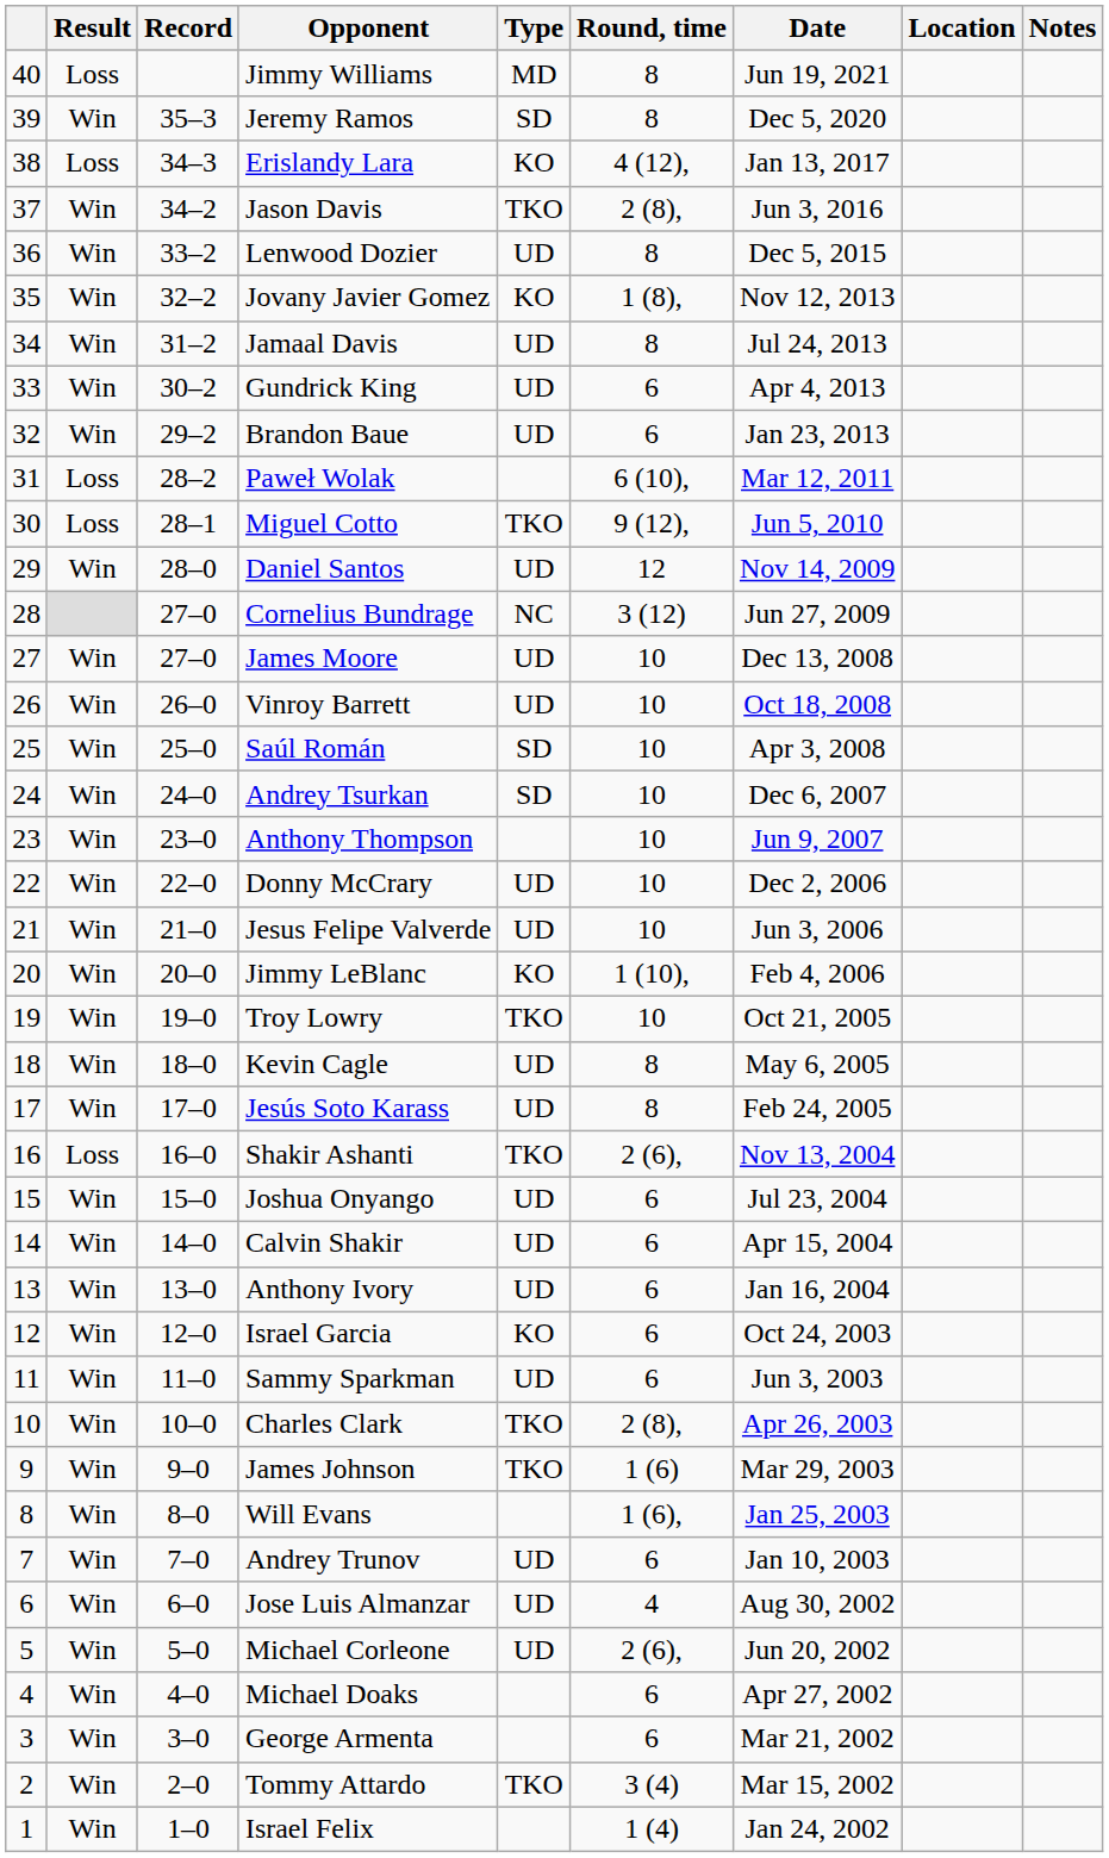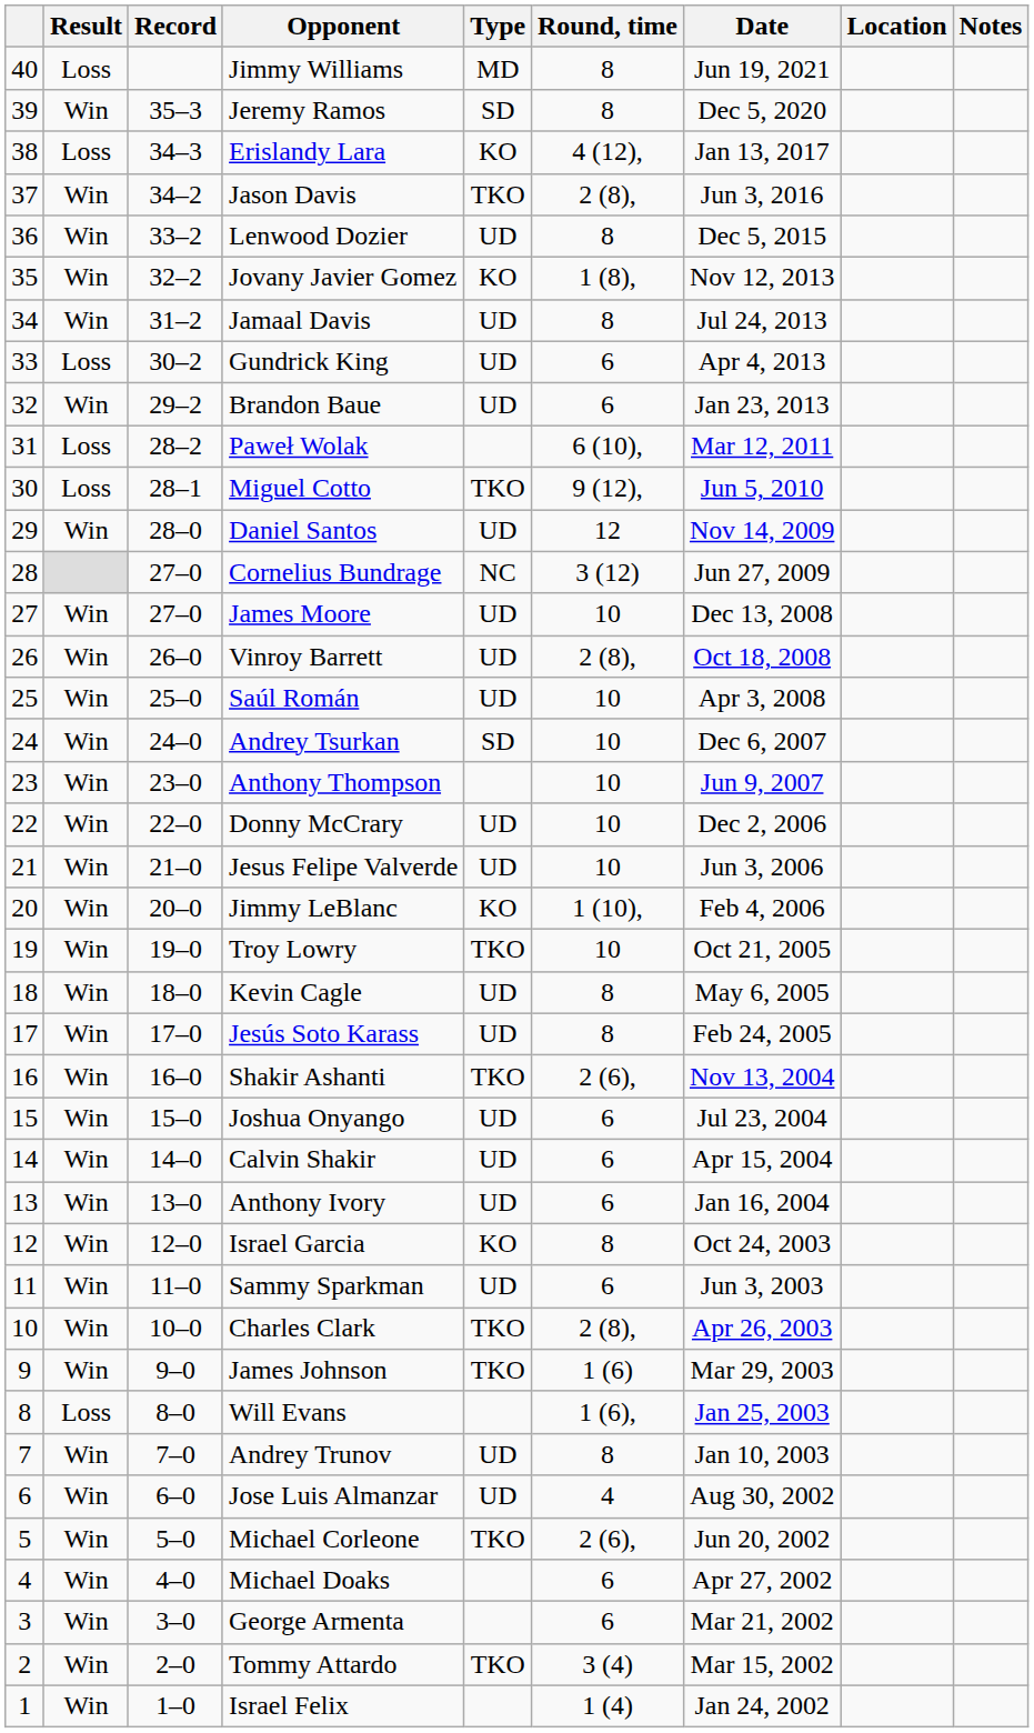 <table class="wikitable" style="text-align:center">
 <tr>
 <th></th>
 <th>Result</th>
 <th>Record</th>
 <th>Opponent</th>
 <th>Type</th>
 <th>Round, time</th>
 <th>Date</th>
 <th>Location</th>
 <th>Notes</th>
 </tr>
 <tr>
 <td>40</td>
 <td>Loss</td>
 <td></td>
 <td style="text-align:left;">Jimmy Williams</td>
 <td>MD</td>
 <td>8</td>
 <td>Jun 19, 2021</td>
 <td style="text-align:left;"></td>
 <td style="text-align:left;"></td>
 </tr>
 <tr>
 <td>39</td>
 <td>Win</td>
 <td>35–3 </td>
 <td style="text-align:left;">Jeremy Ramos</td>
 <td>SD</td>
 <td>8</td>
 <td>Dec 5, 2020</td>
 <td style="text-align:left;"></td>
 <td></td>
 </tr>
 <tr>
 <td>38</td>
 <td>Loss</td>
 <td>34–3 </td>
 <td style="text-align:left;"><a href='#'>Erislandy Lara</a></td>
 <td>KO</td>
 <td>4 (12), </td>
 <td>Jan 13, 2017</td>
 <td style="text-align:left;"></td>
 <td style="text-align:left;"></td>
 </tr>
 <tr>
 <td>37</td>
 <td>Win</td>
 <td>34–2 </td>
 <td style="text-align:left;">Jason Davis</td>
 <td>TKO</td>
 <td>2 (8), </td>
 <td>Jun 3, 2016</td>
 <td style="text-align:left;"></td>
 <td></td>
 </tr>
 <tr>
 <td>36</td>
 <td>Win</td>
 <td>33–2 </td>
 <td style="text-align:left;">Lenwood Dozier</td>
 <td>UD</td>
 <td>8</td>
 <td>Dec 5, 2015</td>
 <td style="text-align:left;"></td>
 <td></td>
 </tr>
 <tr>
 <td>35</td>
 <td>Win</td>
 <td>32–2 </td>
 <td style="text-align:left;">Jovany Javier Gomez</td>
 <td>KO</td>
 <td>1 (8), </td>
 <td>Nov 12, 2013</td>
 <td style="text-align:left;"></td>
 <td></td>
 </tr>
 <tr>
 <td>34</td>
 <td>Win</td>
 <td>31–2 </td>
 <td style="text-align:left;">Jamaal Davis</td>
 <td>UD</td>
 <td>8</td>
 <td>Jul 24, 2013</td>
 <td style="text-align:left;"></td>
 <td></td>
 </tr>
 <tr>
 <td>33</td>
-<td>Win</td>
+<td>Loss</td>
 <td>30–2 </td>
 <td style="text-align:left;">Gundrick King</td>
 <td>UD</td>
 <td>6</td>
 <td>Apr 4, 2013</td>
 <td style="text-align:left;"></td>
 <td></td>
 </tr>
 <tr>
 <td>32</td>
 <td>Win</td>
 <td>29–2 </td>
 <td style="text-align:left;">Brandon Baue</td>
 <td>UD</td>
 <td>6</td>
 <td>Jan 23, 2013</td>
 <td style="text-align:left;"></td>
 <td></td>
 </tr>
 <tr>
 <td>31</td>
 <td>Loss</td>
 <td>28–2 </td>
 <td style="text-align:left;"><a href='#'>Paweł Wolak</a></td>
 <td></td>
 <td>6 (10), </td>
 <td><a href='#'>Mar 12, 2011</a></td>
 <td style="text-align:left;"></td>
 <td></td>
 </tr>
 <tr>
 <td>30</td>
 <td>Loss</td>
 <td>28–1 </td>
 <td style="text-align:left;"><a href='#'>Miguel Cotto</a></td>
 <td>TKO</td>
 <td>9 (12), </td>
 <td><a href='#'>Jun 5, 2010</a></td>
 <td style="text-align:left;"></td>
 <td style="text-align:left;"></td>
 </tr>
 <tr>
 <td>29</td>
 <td>Win</td>
 <td>28–0 </td>
 <td style="text-align:left;"><a href='#'>Daniel Santos</a></td>
 <td>UD</td>
 <td>12</td>
 <td><a href='#'>Nov 14, 2009</a></td>
 <td style="text-align:left;"></td>
 <td style="text-align:left;"></td>
 </tr>
 <tr>
 <td>28</td>
 <td style="background:#DDD"></td>
 <td>27–0 </td>
 <td style="text-align:left;"><a href='#'>Cornelius Bundrage</a></td>
 <td>NC</td>
 <td>3 (12)</td>
 <td>Jun 27, 2009</td>
 <td style="text-align:left;"></td>
 <td style="text-align:left;"></td>
 </tr>
 <tr>
 <td>27</td>
 <td>Win</td>
 <td>27–0</td>
 <td style="text-align:left;"><a href='#'>James Moore</a></td>
 <td>UD</td>
 <td>10</td>
 <td>Dec 13, 2008</td>
 <td style="text-align:left;"></td>
 <td style="text-align:left;"></td>
 </tr>
 <tr>
 <td>26</td>
 <td>Win</td>
 <td>26–0</td>
 <td style="text-align:left;">Vinroy Barrett</td>
 <td>UD</td>
-<td>10</td>
+<td>2 (8), </td>
 <td><a href='#'>Oct 18, 2008</a></td>
 <td style="text-align:left;"></td>
 <td></td>
 </tr>
 <tr>
 <td>25</td>
 <td>Win</td>
 <td>25–0</td>
 <td style="text-align:left;"><a href='#'>Saúl Román</a></td>
-<td>SD</td>
+<td>UD</td>
 <td>10</td>
 <td>Apr 3, 2008</td>
 <td style="text-align:left;"></td>
 <td style="text-align:left;"></td>
 </tr>
 <tr>
 <td>24</td>
 <td>Win</td>
 <td>24–0</td>
 <td style="text-align:left;"><a href='#'>Andrey Tsurkan</a></td>
 <td>SD</td>
 <td>10</td>
 <td>Dec 6, 2007</td>
 <td style="text-align:left;"></td>
 <td style="text-align:left;"></td>
 </tr>
 <tr>
 <td>23</td>
 <td>Win</td>
 <td>23–0</td>
 <td style="text-align:left;"><a href='#'>Anthony Thompson</a></td>
 <td></td>
 <td>10</td>
 <td><a href='#'>Jun 9, 2007</a></td>
 <td style="text-align:left;"></td>
 <td></td>
 </tr>
 <tr>
 <td>22</td>
 <td>Win</td>
 <td>22–0</td>
 <td style="text-align:left;">Donny McCrary</td>
 <td>UD</td>
 <td>10</td>
 <td>Dec 2, 2006</td>
 <td style="text-align:left;"></td>
 <td></td>
 </tr>
 <tr>
 <td>21</td>
 <td>Win</td>
 <td>21–0</td>
 <td style="text-align:left;">Jesus Felipe Valverde</td>
 <td>UD</td>
 <td>10</td>
 <td>Jun 3, 2006</td>
 <td style="text-align:left;"></td>
 <td></td>
 </tr>
 <tr>
 <td>20</td>
 <td>Win</td>
 <td>20–0</td>
 <td style="text-align:left;">Jimmy LeBlanc</td>
 <td>KO</td>
 <td>1 (10), </td>
 <td>Feb 4, 2006</td>
 <td style="text-align:left;"></td>
 <td></td>
 </tr>
 <tr>
 <td>19</td>
 <td>Win</td>
 <td>19–0</td>
 <td style="text-align:left;">Troy Lowry</td>
 <td>TKO</td>
 <td>10</td>
 <td>Oct 21, 2005</td>
 <td style="text-align:left;"></td>
 <td></td>
 </tr>
 <tr>
 <td>18</td>
 <td>Win</td>
 <td>18–0</td>
 <td style="text-align:left;">Kevin Cagle</td>
 <td>UD</td>
 <td>8</td>
 <td>May 6, 2005</td>
 <td style="text-align:left;"></td>
 <td></td>
 </tr>
 <tr>
 <td>17</td>
 <td>Win</td>
 <td>17–0</td>
 <td style="text-align:left;"><a href='#'>Jesús Soto Karass</a></td>
 <td>UD</td>
 <td>8</td>
 <td>Feb 24, 2005</td>
 <td style="text-align:left;"></td>
 <td></td>
 </tr>
 <tr>
 <td>16</td>
-<td>Loss</td>
+<td>Win</td>
 <td>16–0</td>
 <td style="text-align:left;">Shakir Ashanti</td>
 <td>TKO</td>
 <td>2 (6), </td>
 <td><a href='#'>Nov 13, 2004</a></td>
 <td style="text-align:left;"></td>
 <td></td>
 </tr>
 <tr>
 <td>15</td>
 <td>Win</td>
 <td>15–0</td>
 <td style="text-align:left;">Joshua Onyango</td>
 <td>UD</td>
 <td>6</td>
 <td>Jul 23, 2004</td>
 <td style="text-align:left;"></td>
 <td></td>
 </tr>
 <tr>
 <td>14</td>
 <td>Win</td>
 <td>14–0</td>
 <td style="text-align:left;">Calvin Shakir</td>
 <td>UD</td>
 <td>6</td>
 <td>Apr 15, 2004</td>
 <td style="text-align:left;"></td>
 <td></td>
 </tr>
 <tr>
 <td>13</td>
 <td>Win</td>
 <td>13–0</td>
 <td style="text-align:left;">Anthony Ivory</td>
 <td>UD</td>
 <td>6</td>
 <td>Jan 16, 2004</td>
 <td style="text-align:left;"></td>
 <td></td>
 </tr>
 <tr>
 <td>12</td>
 <td>Win</td>
 <td>12–0</td>
 <td style="text-align:left;">Israel Garcia</td>
 <td>KO</td>
-<td>6</td>
+<td>8</td>
 <td>Oct 24, 2003</td>
 <td style="text-align:left;"></td>
 <td></td>
 </tr>
 <tr>
 <td>11</td>
 <td>Win</td>
 <td>11–0</td>
 <td style="text-align:left;">Sammy Sparkman</td>
 <td>UD</td>
 <td>6</td>
 <td>Jun 3, 2003</td>
 <td style="text-align:left;"></td>
 <td></td>
 </tr>
 <tr>
 <td>10</td>
 <td>Win</td>
 <td>10–0</td>
 <td style="text-align:left;">Charles Clark</td>
 <td>TKO</td>
 <td>2 (8), </td>
 <td><a href='#'>Apr 26, 2003</a></td>
 <td style="text-align:left;"></td>
 <td></td>
 </tr>
 <tr>
 <td>9</td>
 <td>Win</td>
 <td>9–0</td>
 <td style="text-align:left;">James Johnson</td>
 <td>TKO</td>
 <td>1 (6)</td>
 <td>Mar 29, 2003</td>
 <td style="text-align:left;"></td>
 <td></td>
 </tr>
 <tr>
 <td>8</td>
-<td>Win</td>
+<td>Loss</td>
 <td>8–0</td>
 <td style="text-align:left;">Will Evans</td>
 <td></td>
 <td>1 (6), </td>
 <td><a href='#'>Jan 25, 2003</a></td>
 <td style="text-align:left;"></td>
 <td></td>
 </tr>
 <tr>
 <td>7</td>
 <td>Win</td>
 <td>7–0</td>
 <td style="text-align:left;">Andrey Trunov</td>
 <td>UD</td>
-<td>6</td>
+<td>8</td>
 <td>Jan 10, 2003</td>
 <td style="text-align:left;"></td>
 <td></td>
 </tr>
 <tr>
 <td>6</td>
 <td>Win</td>
 <td>6–0</td>
 <td style="text-align:left;">Jose Luis Almanzar</td>
 <td>UD</td>
 <td>4</td>
 <td>Aug 30, 2002</td>
 <td style="text-align:left;"></td>
 <td></td>
 </tr>
 <tr>
 <td>5</td>
 <td>Win</td>
 <td>5–0</td>
 <td style="text-align:left;">Michael Corleone</td>
-<td>UD</td>
+<td>TKO</td>
 <td>2 (6), </td>
 <td>Jun 20, 2002</td>
 <td style="text-align:left;"></td>
 <td></td>
 </tr>
 <tr>
 <td>4</td>
 <td>Win</td>
 <td>4–0</td>
 <td style="text-align:left;">Michael Doaks</td>
 <td></td>
 <td>6</td>
 <td>Apr 27, 2002</td>
 <td style="text-align:left;"></td>
 <td></td>
 </tr>
 <tr>
 <td>3</td>
 <td>Win</td>
 <td>3–0</td>
 <td style="text-align:left;">George Armenta</td>
 <td></td>
 <td>6</td>
 <td>Mar 21, 2002</td>
 <td style="text-align:left;"></td>
 <td></td>
 </tr>
 <tr>
 <td>2</td>
 <td>Win</td>
 <td>2–0</td>
 <td style="text-align:left;">Tommy Attardo</td>
 <td>TKO</td>
 <td>3 (4)</td>
 <td>Mar 15, 2002</td>
 <td style="text-align:left;"></td>
 <td></td>
 </tr>
 <tr>
 <td>1</td>
 <td>Win</td>
 <td>1–0</td>
 <td style="text-align:left;">Israel Felix</td>
 <td></td>
 <td>1 (4)</td>
 <td>Jan 24, 2002</td>
 <td style="text-align:left;"></td>
 <td></td>
 </tr>
 </table>
